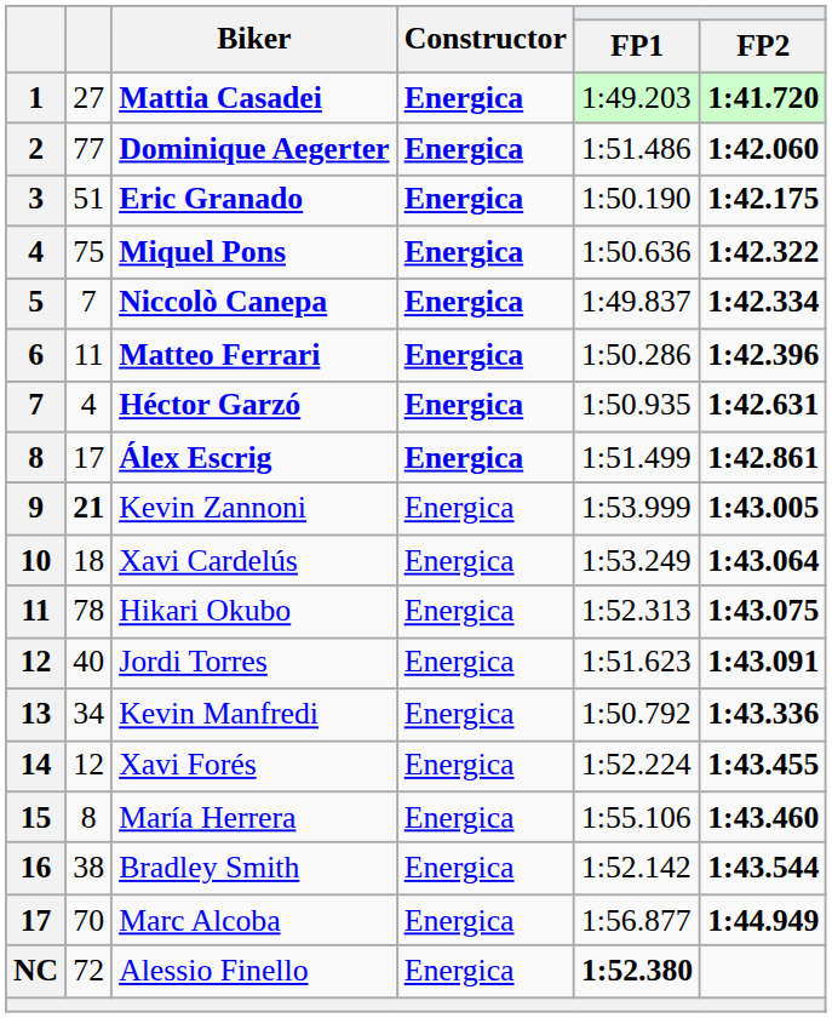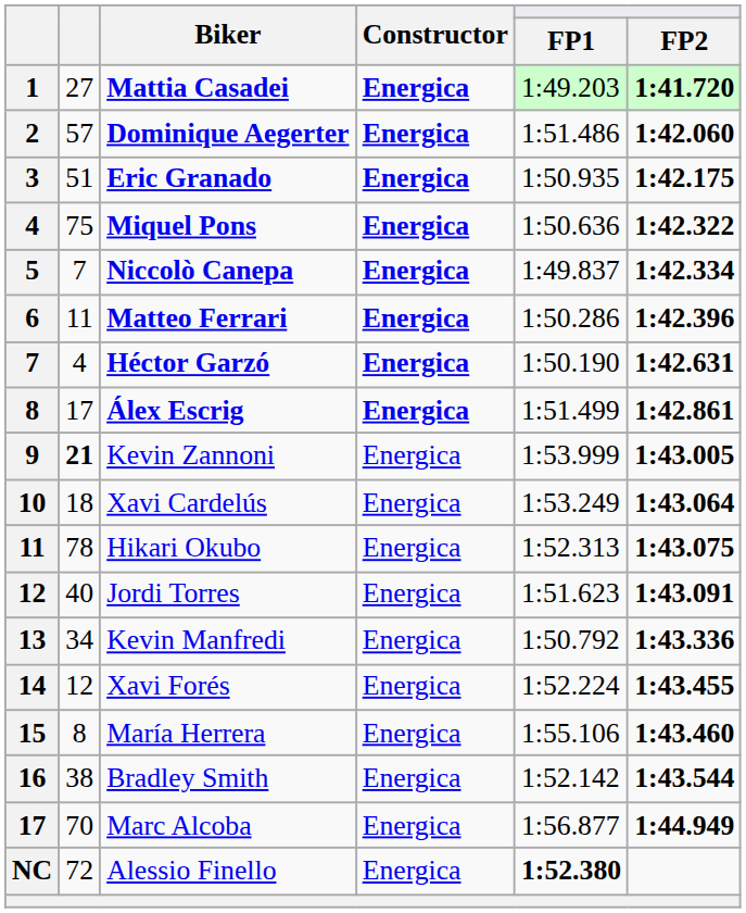 <table class="wikitable sortable" style="font-size: 85%;">
 <tr>
 <th rowspan="2"></th>
 <th rowspan="2"></th>
 <th rowspan="2">Biker</th>
 <th rowspan="2">Constructor</th>
 <th colspan="2" style="background:#eaecf0; text-align:center;"></th>
 </tr>
 <tr>
 <th scope="col">FP1</th>
 <th scope="col">FP2</th>
 </tr>
 <tr>
 <th scope="row">1</th>
 <td align="center">27</td>
 <td><strong> <a href='#'>Mattia Casadei</a></strong></td>
 <td><a href='#'><strong>Energica</strong></a></td>
 <td style="background:#ccffcc;">1:49.203</td>
 <td style="background:#ccffcc;"><strong>1:41.720</strong></td>
 </tr>
 <tr>
 <th scope="row">2</th>
-<td align="center">77</td>
+<td align="center">57</td>
 <td><strong> <a href='#'>Dominique Aegerter</a></strong></td>
 <td><strong><a href='#'>Energica</a></strong></td>
 <td>1:51.486</td>
 <td><strong>1:42.060</strong></td>
 </tr>
 <tr>
 <th scope="row">3</th>
 <td align="center">51</td>
 <td><strong> <a href='#'>Eric Granado</a></strong></td>
 <td><strong><a href='#'>Energica</a></strong></td>
-<td>1:50.190</td>
+<td>1:50.935</td>
 <td><strong>1:42.175</strong></td>
 </tr>
 <tr>
 <th scope="row">4</th>
 <td align="center">75</td>
 <td><strong> <a href='#'>Miquel Pons</a></strong></td>
 <td><strong><a href='#'>Energica</a></strong></td>
 <td>1:50.636</td>
 <td><strong>1:42.322</strong></td>
 </tr>
 <tr>
 <th scope="row">5</th>
 <td align="center">7</td>
 <td><strong> <a href='#'>Niccolò Canepa</a></strong></td>
 <td><strong><a href='#'>Energica</a></strong></td>
 <td>1:49.837</td>
 <td><strong>1:42.334</strong></td>
 </tr>
 <tr>
 <th scope="row">6</th>
 <td align="center">11</td>
 <td><strong> <a href='#'>Matteo Ferrari</a></strong></td>
 <td><a href='#'><strong>Energica</strong></a></td>
 <td>1:50.286</td>
 <td><strong>1:42.396</strong></td>
 </tr>
 <tr>
 <th scope="row">7</th>
 <td align="center">4</td>
 <td><strong> <a href='#'>Héctor Garzó</a></strong></td>
 <td><strong><a href='#'>Energica</a></strong></td>
-<td>1:50.935</td>
+<td>1:50.190</td>
 <td><strong>1:42.631</strong></td>
 </tr>
 <tr>
 <th scope="row">8</th>
 <td align="center">17</td>
 <td><strong> <a href='#'>Álex Escrig</a></strong></td>
 <td><strong><a href='#'>Energica</a></strong></td>
 <td>1:51.499</td>
 <td><strong>1:42.861</strong></td>
 </tr>
 <tr>
 <th scope="row">9</th>
 <td align="center"><strong>21</strong></td>
 <td><strong></strong> <a href='#'>Kevin Zannoni</a></td>
 <td><a href='#'>Energica</a></td>
 <td>1:53.999</td>
 <td><strong>1:43.005</strong></td>
 </tr>
 <tr>
 <th scope="row">10</th>
 <td align="center">18</td>
 <td><strong></strong> <a href='#'>Xavi Cardelús</a></td>
 <td><a href='#'>Energica</a></td>
 <td>1:53.249</td>
 <td><strong>1:43.064</strong></td>
 </tr>
 <tr>
 <th scope="row">11</th>
 <td align="center">78</td>
 <td> <a href='#'>Hikari Okubo</a></td>
 <td><a href='#'>Energica</a></td>
 <td>1:52.313</td>
 <td><strong>1:43.075</strong></td>
 </tr>
 <tr>
 <th scope="row">12</th>
 <td align="center">40</td>
 <td> <a href='#'>Jordi Torres</a></td>
 <td><a href='#'>Energica</a></td>
 <td>1:51.623</td>
 <td><strong>1:43.091</strong></td>
 </tr>
 <tr>
 <th scope="row">13</th>
 <td align="center">34</td>
 <td> <a href='#'>Kevin Manfredi</a></td>
 <td><a href='#'>Energica</a></td>
 <td>1:50.792</td>
 <td><strong>1:43.336</strong></td>
 </tr>
 <tr>
 <th scope="row">14</th>
 <td align="center">12</td>
 <td> <a href='#'>Xavi Forés</a></td>
 <td><a href='#'>Energica</a></td>
 <td>1:52.224</td>
 <td><strong>1:43.455</strong></td>
 </tr>
 <tr>
 <th scope="row">15</th>
 <td align="center">8</td>
 <td> <a href='#'>María Herrera</a></td>
 <td><a href='#'>Energica</a></td>
 <td>1:55.106</td>
 <td><strong>1:43.460</strong></td>
 </tr>
 <tr>
 <th scope="row">16</th>
 <td align="center">38</td>
 <td> <a href='#'>Bradley Smith</a></td>
 <td><a href='#'>Energica</a></td>
 <td>1:52.142</td>
 <td><strong>1:43.544</strong></td>
 </tr>
 <tr>
 <th scope="row">17</th>
 <td align="center">70</td>
 <td> <a href='#'>Marc Alcoba</a></td>
 <td><a href='#'>Energica</a></td>
 <td>1:56.877</td>
 <td><strong>1:44.949</strong></td>
 </tr>
 <tr>
 <th scope="row">NC</th>
 <td align="center">72</td>
 <td> <a href='#'>Alessio Finello</a></td>
 <td><a href='#'>Energica</a></td>
 <td><strong>1:52.380</strong></td>
 <td></td>
 </tr>
 <tr>
 <th colspan="6"></th>
 </tr>
 </table>
